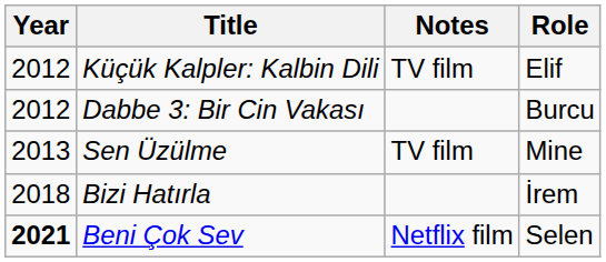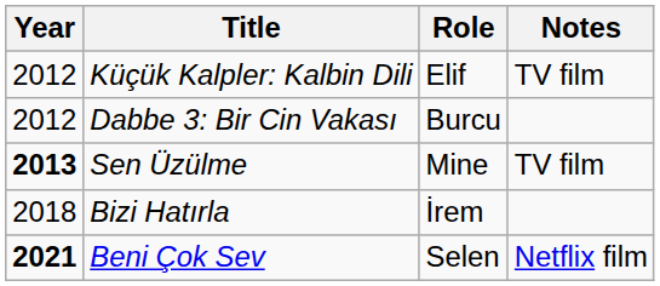 <table class="wikitable">
 <tr>
 <th>Year</th>
 <th>Title</th>
+<th>Role</th>
 <th>Notes</th>
-<th>Role</th>
 </tr>
 <tr>
 <td>2012</td>
 <td><em>Küçük Kalpler: Kalbin Dili</em></td>
+<td>Elif</td>
 <td>TV film</td>
-<td>Elif</td>
 </tr>
 <tr>
 <td>2012</td>
 <td><em>Dabbe 3: Bir Cin Vakası</em></td>
+<td>Burcu</td>
 <td></td>
-<td>Burcu</td>
 </tr>
 <tr>
-<td>2013</td>
+<td><strong>2013</strong></td>
 <td><em>Sen Üzülme</em></td>
+<td>Mine</td>
 <td>TV film</td>
-<td>Mine</td>
 </tr>
 <tr>
 <td>2018</td>
 <td><em>Bizi Hatırla</em></td>
+<td>İrem</td>
 <td></td>
-<td>İrem</td>
 </tr>
 <tr>
 <td><strong>2021</strong></td>
 <td><em><a href='#'>Beni Çok Sev</a></em></td>
+<td>Selen</td>
 <td><a href='#'>Netflix</a> film</td>
-<td>Selen</td>
 </tr>
 </table>
